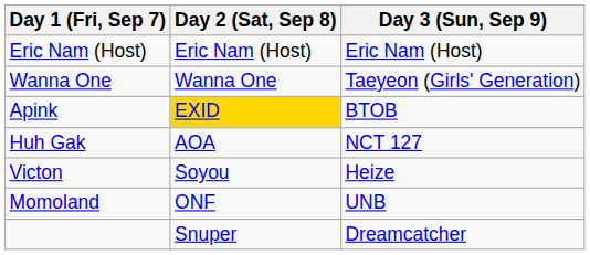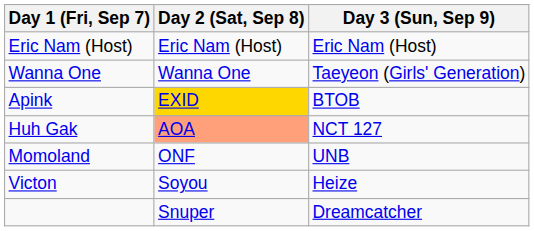 <table class="wikitable">
 <tr>
 <th>Day 1 (Fri, Sep 7)</th>
 <th>Day 2 (Sat, Sep 8)</th>
 <th>Day 3 (Sun, Sep 9)</th>
 </tr>
 <tr>
 <td><a href='#'>Eric Nam</a> (Host)</td>
 <td><a href='#'>Eric Nam</a> (Host)</td>
 <td><a href='#'>Eric Nam</a> (Host)</td>
 </tr>
 <tr>
 <td><a href='#'>Wanna One</a></td>
 <td><a href='#'>Wanna One</a></td>
 <td><a href='#'>Taeyeon</a> (<a href='#'>Girls' Generation</a>)</td>
 </tr>
 <tr>
 <td><a href='#'>Apink</a></td>
 <td style="background: gold;"><a href='#'>EXID</a></td>
 <td><a href='#'>BTOB</a></td>
 </tr>
 <tr>
 <td><a href='#'>Huh Gak</a></td>
-<td><a href='#'>AOA</a></td>
+<td style="background: lightsalmon;"><a href='#'>AOA</a></td>
 <td><a href='#'>NCT 127</a></td>
+</tr>
+<tr>
+<td><a href='#'>Momoland</a></td>
+<td><a href='#'>ONF</a></td>
+<td><a href='#'>UNB</a></td>
 </tr>
 <tr>
 <td><a href='#'>Victon</a></td>
 <td><a href='#'>Soyou</a></td>
 <td><a href='#'>Heize</a></td>
 </tr>
 <tr>
-<td><a href='#'>Momoland</a></td>
-<td><a href='#'>ONF</a></td>
-<td><a href='#'>UNB</a></td>
-</tr>
-<tr>
 <td></td>
 <td><a href='#'>Snuper</a></td>
 <td><a href='#'>Dreamcatcher</a></td>
 </tr>
 </table>
